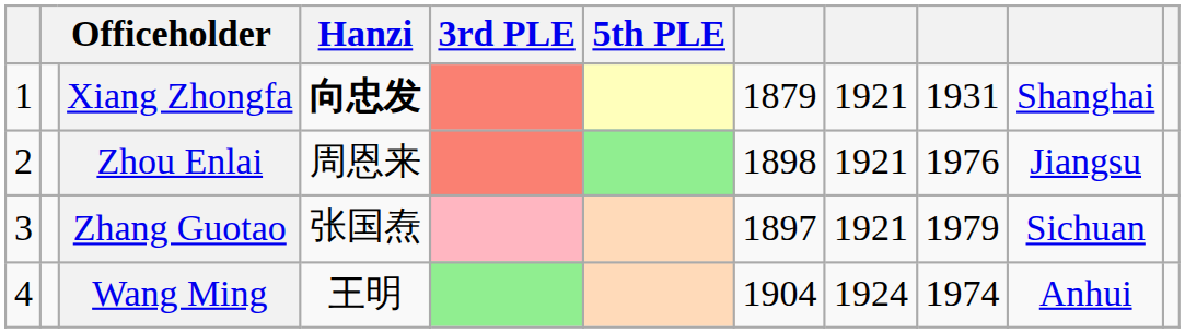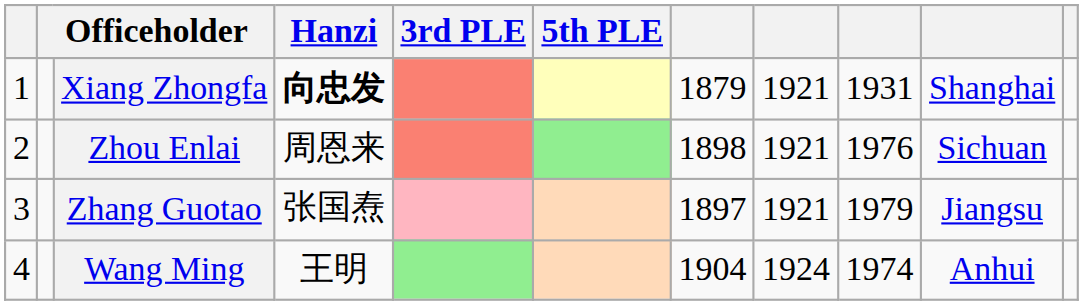 <table class="wikitable sortable" style=text-align:center>
 <tr>
 <th scope=col></th>
 <th scope=col colspan="2">Officeholder</th>
 <th scope=col><a href='#'>Hanzi</a></th>
 <th scope=col unsortable><a href='#'>3rd PLE</a></th>
 <th scope=col unsortable><a href='#'>5th PLE</a></th>
 <th scope=col></th>
 <th scope=col></th>
 <th scope=col></th>
 <th scope=col></th>
 <th scope=col class="unsortable"></th>
 </tr>
 <tr>
 <td>1</td>
 <td></td>
 <th align="center" scope="row" style="font-weight:normal;"><a href='#'>Xiang Zhongfa</a></th>
 <td data-sort-value="4"><strong>向忠发</strong></td>
 <td bgcolor = Salmon></td>
 <td bgcolor = ffffbb></td>
 <td>1879</td>
 <td>1921</td>
 <td>1931</td>
 <td><a href='#'>Shanghai</a></td>
 <td></td>
 </tr>
 <tr>
 <td>2</td>
 <td></td>
 <th align="center" scope="row" style="font-weight:normal;"><a href='#'>Zhou Enlai</a></th>
 <td data-sort-value="128">周恩来</td>
 <td bgcolor = Salmon></td>
 <td bgcolor = LightGreen></td>
 <td>1898</td>
 <td>1921</td>
 <td>1976</td>
-<td><a href='#'>Jiangsu</a></td>
+<td><a href='#'>Sichuan</a></td>
 <td></td>
 </tr>
 <tr>
 <td>3</td>
 <td></td>
 <th align="center" scope="row" style="font-weight:normal;"><a href='#'>Zhang Guotao</a></th>
 <td data-sort-value="53">张国焘</td>
 <td bgcolor = LightPink></td>
 <td bgcolor = PeachPuff></td>
 <td>1897</td>
 <td>1921</td>
 <td>1979</td>
-<td><a href='#'>Sichuan</a></td>
+<td><a href='#'>Jiangsu</a></td>
 <td></td>
 </tr>
 <tr>
 <td>4</td>
 <td></td>
 <th align="center" scope="row" style="font-weight:normal;"><a href='#'>Wang Ming</a></th>
 <td data-sort-value="53">王明</td>
 <td bgcolor = LightGreen></td>
 <td bgcolor = PeachPuff></td>
 <td>1904</td>
 <td>1924</td>
 <td>1974</td>
 <td><a href='#'>Anhui</a></td>
 <td></td>
 </tr>
 </table>
